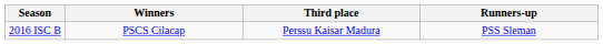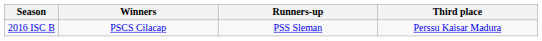 <table class="wikitable sortable" style="text-align:center;">
 <tr>
 <th width="80">Season</th>
 <th width="250">Winners</th>
+<th width="250">Runners-up</th>
 <th width="250">Third place</th>
-<th width="250">Runners-up</th>
 </tr>
 <tr>
 <td><a href='#'>2016 ISC B</a></td>
 <td><a href='#'>PSCS Cilacap</a></td>
+<td><a href='#'>PSS Sleman</a></td>
 <td><a href='#'>Perssu Kaisar Madura</a></td>
-<td><a href='#'>PSS Sleman</a></td>
 </tr>
 </table>
